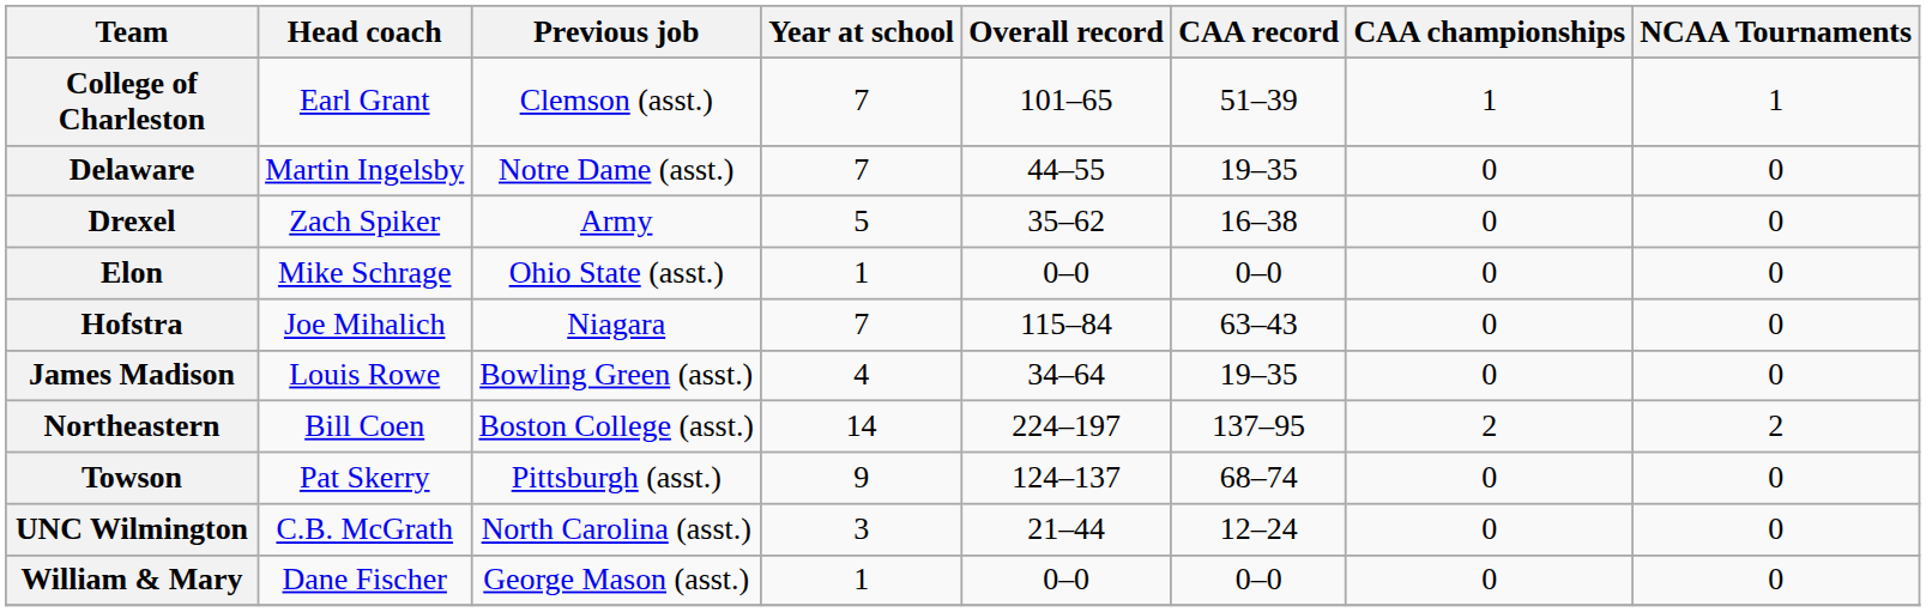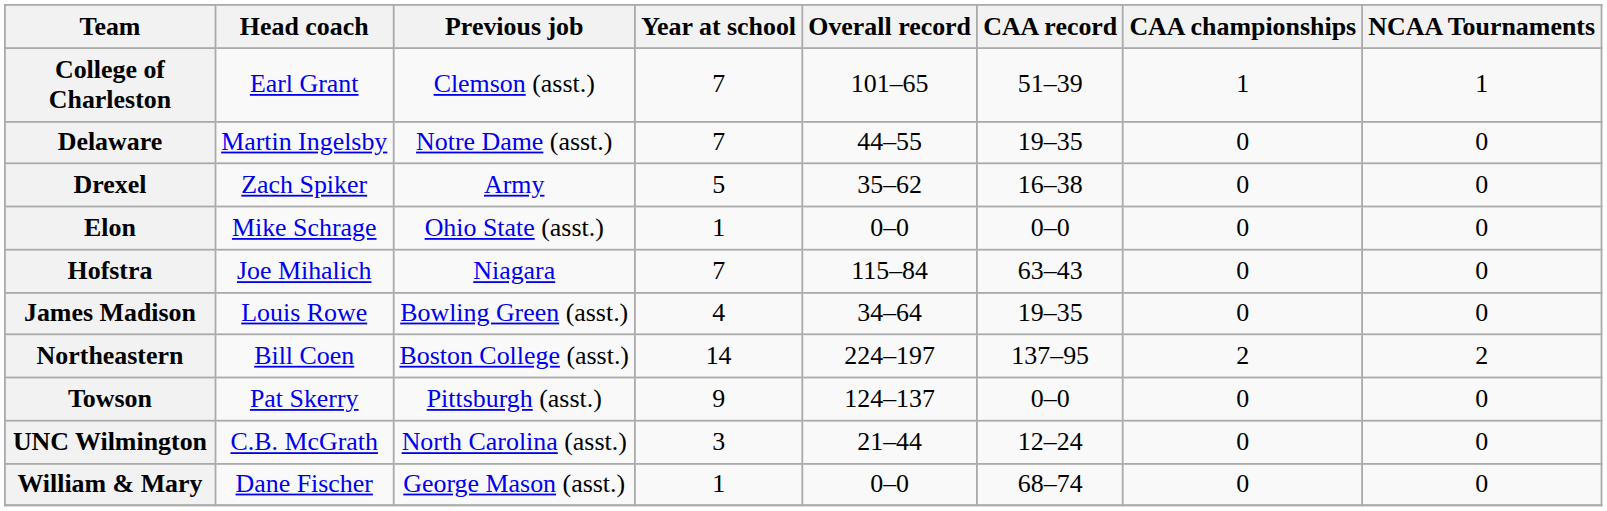 <table class="wikitable sortable" style="text-align: center;font-size:90%;">
 <tr>
 <th width="110">Team</th>
 <th>Head coach</th>
 <th>Previous job</th>
 <th>Year at school</th>
 <th>Overall record</th>
 <th>CAA record</th>
 <th>CAA championships</th>
 <th>NCAA Tournaments</th>
 </tr>
 <tr>
 <th style=>College of Charleston</th>
 <td><a href='#'>Earl Grant</a></td>
 <td><a href='#'>Clemson</a> (asst.)</td>
 <td>7</td>
 <td>101–65</td>
 <td>51–39</td>
 <td>1</td>
 <td>1</td>
 </tr>
 <tr>
 <th style=>Delaware</th>
 <td><a href='#'>Martin Ingelsby</a></td>
 <td><a href='#'>Notre Dame</a> (asst.)</td>
 <td>7</td>
 <td>44–55</td>
 <td>19–35</td>
 <td>0</td>
 <td>0</td>
 </tr>
 <tr>
 <th style=>Drexel</th>
 <td><a href='#'>Zach Spiker</a></td>
 <td><a href='#'>Army</a></td>
 <td>5</td>
 <td>35–62</td>
 <td>16–38</td>
 <td>0</td>
 <td>0</td>
 </tr>
 <tr>
 <th style=>Elon</th>
 <td><a href='#'>Mike Schrage</a></td>
 <td><a href='#'>Ohio State</a> (asst.)</td>
 <td>1</td>
 <td>0–0</td>
 <td>0–0</td>
 <td>0</td>
 <td>0</td>
 </tr>
 <tr>
 <th style=>Hofstra</th>
 <td><a href='#'>Joe Mihalich</a></td>
 <td><a href='#'>Niagara</a></td>
 <td>7</td>
 <td>115–84</td>
 <td>63–43</td>
 <td>0</td>
 <td>0</td>
 </tr>
 <tr>
 <th style=>James Madison</th>
 <td><a href='#'>Louis Rowe</a></td>
 <td><a href='#'>Bowling Green</a> (asst.)</td>
 <td>4</td>
 <td>34–64</td>
 <td>19–35</td>
 <td>0</td>
 <td>0</td>
 </tr>
 <tr>
 <th style=>Northeastern</th>
 <td><a href='#'>Bill Coen</a></td>
 <td><a href='#'>Boston College</a> (asst.)</td>
 <td>14</td>
 <td>224–197</td>
 <td>137–95</td>
 <td>2</td>
 <td>2</td>
 </tr>
 <tr>
 <th style=>Towson</th>
 <td><a href='#'>Pat Skerry</a></td>
 <td><a href='#'>Pittsburgh</a> (asst.)</td>
 <td>9</td>
 <td>124–137</td>
-<td>68–74</td>
+<td>0–0</td>
 <td>0</td>
 <td>0</td>
 </tr>
 <tr>
 <th style=>UNC Wilmington</th>
 <td><a href='#'>C.B. McGrath</a></td>
 <td><a href='#'>North Carolina</a> (asst.)</td>
 <td>3</td>
 <td>21–44</td>
 <td>12–24</td>
 <td>0</td>
 <td>0</td>
 </tr>
 <tr>
 <th style=>William & Mary</th>
 <td><a href='#'>Dane Fischer</a></td>
 <td><a href='#'>George Mason</a> (asst.)</td>
 <td>1</td>
 <td>0–0</td>
-<td>0–0</td>
+<td>68–74</td>
 <td>0</td>
 <td>0</td>
 </tr>
 <tr>
 </tr>
 </table>
